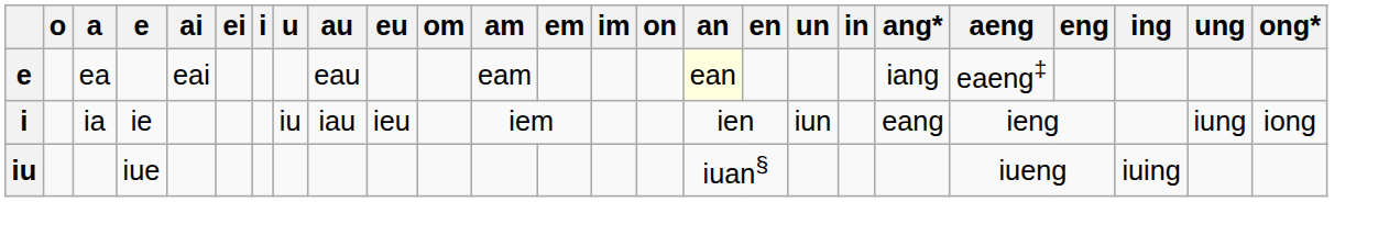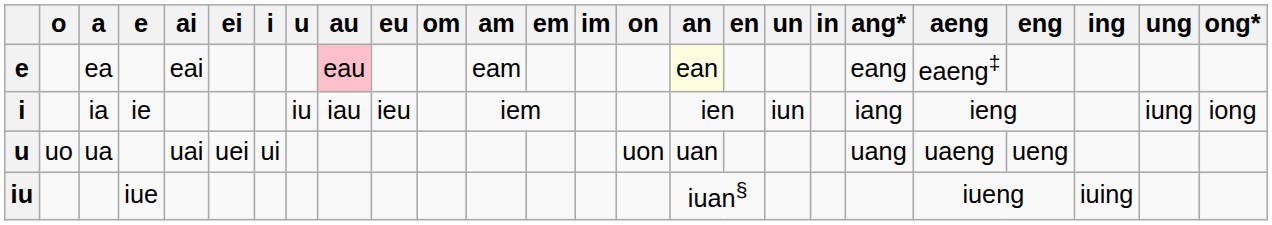 <table class=wikitable>
 <tr>
 <th></th>
 <th>o</th>
 <th>a</th>
 <th>e</th>
 <th>ai</th>
 <th>ei</th>
 <th>i</th>
 <th>u</th>
 <th>au</th>
 <th>eu</th>
 <th>om</th>
 <th>am</th>
 <th>em</th>
 <th>im</th>
 <th>on</th>
 <th>an</th>
 <th>en</th>
 <th>un</th>
 <th>in</th>
 <th>ang*</th>
 <th>aeng</th>
 <th>eng</th>
 <th>ing</th>
 <th>ung</th>
 <th>ong*</th>
 </tr>
 <tr align=center>
 <th>e</th>
 <td></td>
 <td>ea</td>
 <td></td>
 <td>eai</td>
 <td></td>
 <td></td>
 <td></td>
-<td>eau</td>
+<td style="background: pink;">eau</td>
 <td></td>
 <td></td>
 <td>eam</td>
 <td></td>
 <td></td>
 <td></td>
 <td style="background: lightyellow;">ean</td>
 <td></td>
 <td></td>
 <td></td>
-<td>iang</td>
+<td>eang</td>
 <td>eaeng<sup>‡</sup></td>
 <td></td>
 <td></td>
 <td></td>
 <td></td>
 </tr>
 <tr align=center>
 <th>i</th>
 <td></td>
 <td>ia</td>
 <td>ie</td>
 <td></td>
 <td></td>
 <td></td>
 <td>iu</td>
 <td>iau</td>
 <td>ieu</td>
 <td></td>
 <td colspan=2>iem</td>
 <td></td>
 <td></td>
 <td colspan=2>ien</td>
 <td>iun</td>
 <td></td>
-<td>eang</td>
+<td>iang</td>
 <td colspan=2>ieng</td>
 <td></td>
 <td>iung</td>
 <td>iong</td>
+</tr>
+<tr align=center>
+<th>u</th>
+<td>uo</td>
+<td>ua</td>
+<td></td>
+<td>uai</td>
+<td>uei</td>
+<td>ui</td>
+<td></td>
+<td></td>
+<td></td>
+<td></td>
+<td></td>
+<td></td>
+<td></td>
+<td>uon</td>
+<td>uan</td>
+<td></td>
+<td></td>
+<td></td>
+<td>uang</td>
+<td>uaeng</td>
+<td>ueng</td>
+<td></td>
+<td></td>
+<td></td>
 </tr>
 <tr align=center>
 <th>iu</th>
 <td></td>
 <td></td>
 <td>iue</td>
 <td></td>
 <td></td>
 <td></td>
 <td></td>
 <td></td>
 <td></td>
 <td></td>
 <td></td>
 <td></td>
 <td></td>
 <td></td>
 <td colspan=2>iuan<sup>§</sup></td>
 <td></td>
 <td></td>
 <td></td>
 <td colspan=2>iueng</td>
 <td>iuing</td>
 <td></td>
 <td></td>
 </tr>
 </table>
